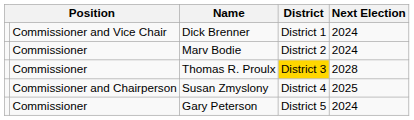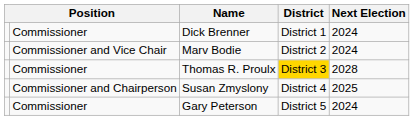 <table class="wikitable">
 <tr>
 <th colspan="2">Position</th>
 <th>Name</th>
 <th>District</th>
 <th>Next Election</th>
 </tr>
 <tr>
 <td></td>
-<td>Commissioner and Vice Chair</td>
+<td>Commissioner</td>
 <td>Dick Brenner</td>
 <td>District 1</td>
 <td>2024</td>
 </tr>
 <tr>
 <td></td>
-<td>Commissioner</td>
+<td>Commissioner and Vice Chair</td>
 <td>Marv Bodie</td>
 <td>District 2</td>
 <td>2024</td>
 </tr>
 <tr>
 <td></td>
 <td>Commissioner</td>
 <td>Thomas R. Proulx</td>
 <td style="background: gold;">District 3</td>
 <td>2028</td>
 </tr>
 <tr>
 <td></td>
 <td>Commissioner and Chairperson</td>
 <td>Susan Zmyslony</td>
 <td>District 4</td>
 <td>2025</td>
 </tr>
 <tr>
 <td></td>
 <td>Commissioner</td>
 <td>Gary Peterson</td>
 <td>District 5</td>
 <td>2024</td>
 </tr>
 </table>
